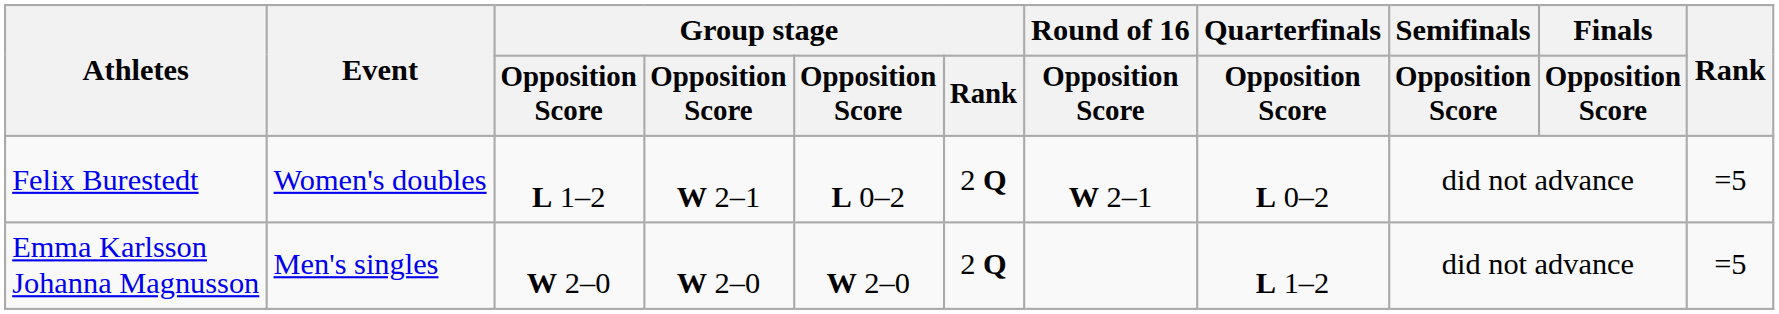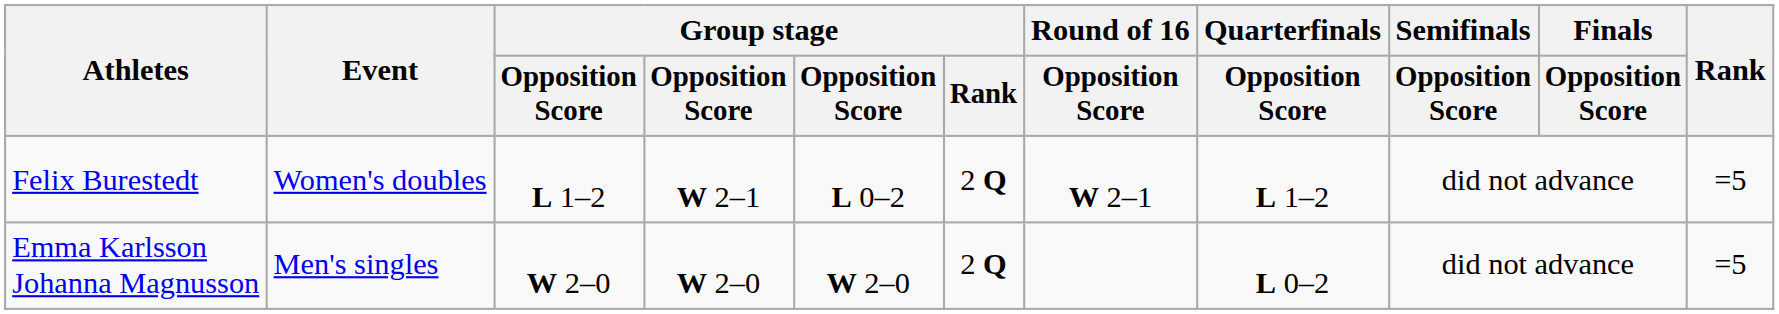 <table class=wikitable style="font-size:90%">
 <tr>
 <th rowspan="2">Athletes</th>
 <th rowspan="2">Event</th>
 <th colspan="4">Group stage</th>
 <th>Round of 16</th>
 <th>Quarterfinals</th>
 <th>Semifinals</th>
 <th>Finals</th>
 <th rowspan="2">Rank</th>
 </tr>
 <tr style="font-size:95%">
 <th>Opposition<br>Score</th>
 <th>Opposition<br>Score</th>
 <th>Opposition<br>Score</th>
 <th>Rank</th>
 <th>Opposition<br>Score</th>
 <th>Opposition<br>Score</th>
 <th>Opposition<br>Score</th>
 <th>Opposition<br>Score</th>
 </tr>
 <tr align=center>
 <td align=left><a href='#'>Felix Burestedt</a></td>
 <td align=left><a href='#'>Women's doubles</a></td>
 <td><br><strong>L</strong> 1–2</td>
 <td><br><strong>W</strong> 2–1</td>
 <td><br><strong>L</strong> 0–2</td>
 <td>2 <strong>Q</strong></td>
 <td><br><strong>W</strong> 2–1</td>
-<td><br><strong>L</strong> 0–2</td>
+<td><br><strong>L</strong> 1–2</td>
 <td colspan=2>did not advance</td>
 <td>=5</td>
 </tr>
 <tr align=center>
 <td align=left><a href='#'>Emma Karlsson</a><br><a href='#'>Johanna Magnusson</a></td>
 <td align=left><a href='#'>Men's singles</a></td>
 <td><br><strong>W</strong> 2–0</td>
 <td><br><strong>W</strong> 2–0</td>
 <td><br><strong>W</strong> 2–0</td>
 <td>2 <strong>Q</strong></td>
 <td></td>
-<td><br><strong>L</strong> 1–2</td>
+<td><br><strong>L</strong> 0–2</td>
 <td colspan=2>did not advance</td>
 <td>=5</td>
 </tr>
 </table>
